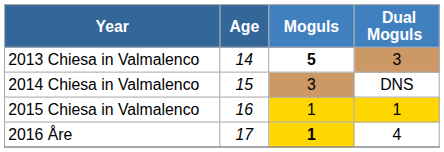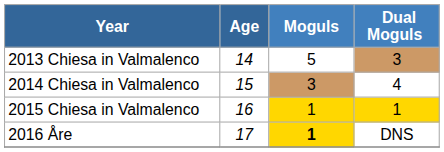 <table class="wikitable" style="font-size:95%; text-align:center; border:grey solid 1px; border-collapse:collapse; background:#ffffff;">
 <tr>
 <th style="background-color:#369; color:white; width:200px;"> Year </th>
 <th style="background-color:#369; color:white; width:40px;"> Age </th>
 <th style="background-color:#4180be; color:white; width:75px;"> Moguls </th>
 <th style="background-color:#4180be; color:white; width:75px;"> Dual Moguls </th>
 </tr>
 <tr>
 <td align=left> 2013 Chiesa in Valmalenco</td>
 <td><em>14</em></td>
-<td><strong>5</strong></td>
+<td>5</td>
 <td bgcolor=cc9966>3</td>
 </tr>
 <tr>
 <td align=left> 2014 Chiesa in Valmalenco</td>
 <td><em>15</em></td>
 <td bgcolor=cc9966>3</td>
-<td>DNS</td>
+<td>4</td>
 </tr>
 <tr>
 <td align=left> 2015 Chiesa in Valmalenco</td>
 <td><em>16</em></td>
 <td bgcolor="gold">1</td>
 <td bgcolor="gold">1</td>
 </tr>
 <tr>
 <td align=left> 2016 Åre</td>
 <td><em>17</em></td>
 <td bgcolor="gold"><strong>1</strong></td>
-<td>4</td>
+<td>DNS</td>
 </tr>
 <tr>
 </tr>
 </table>
